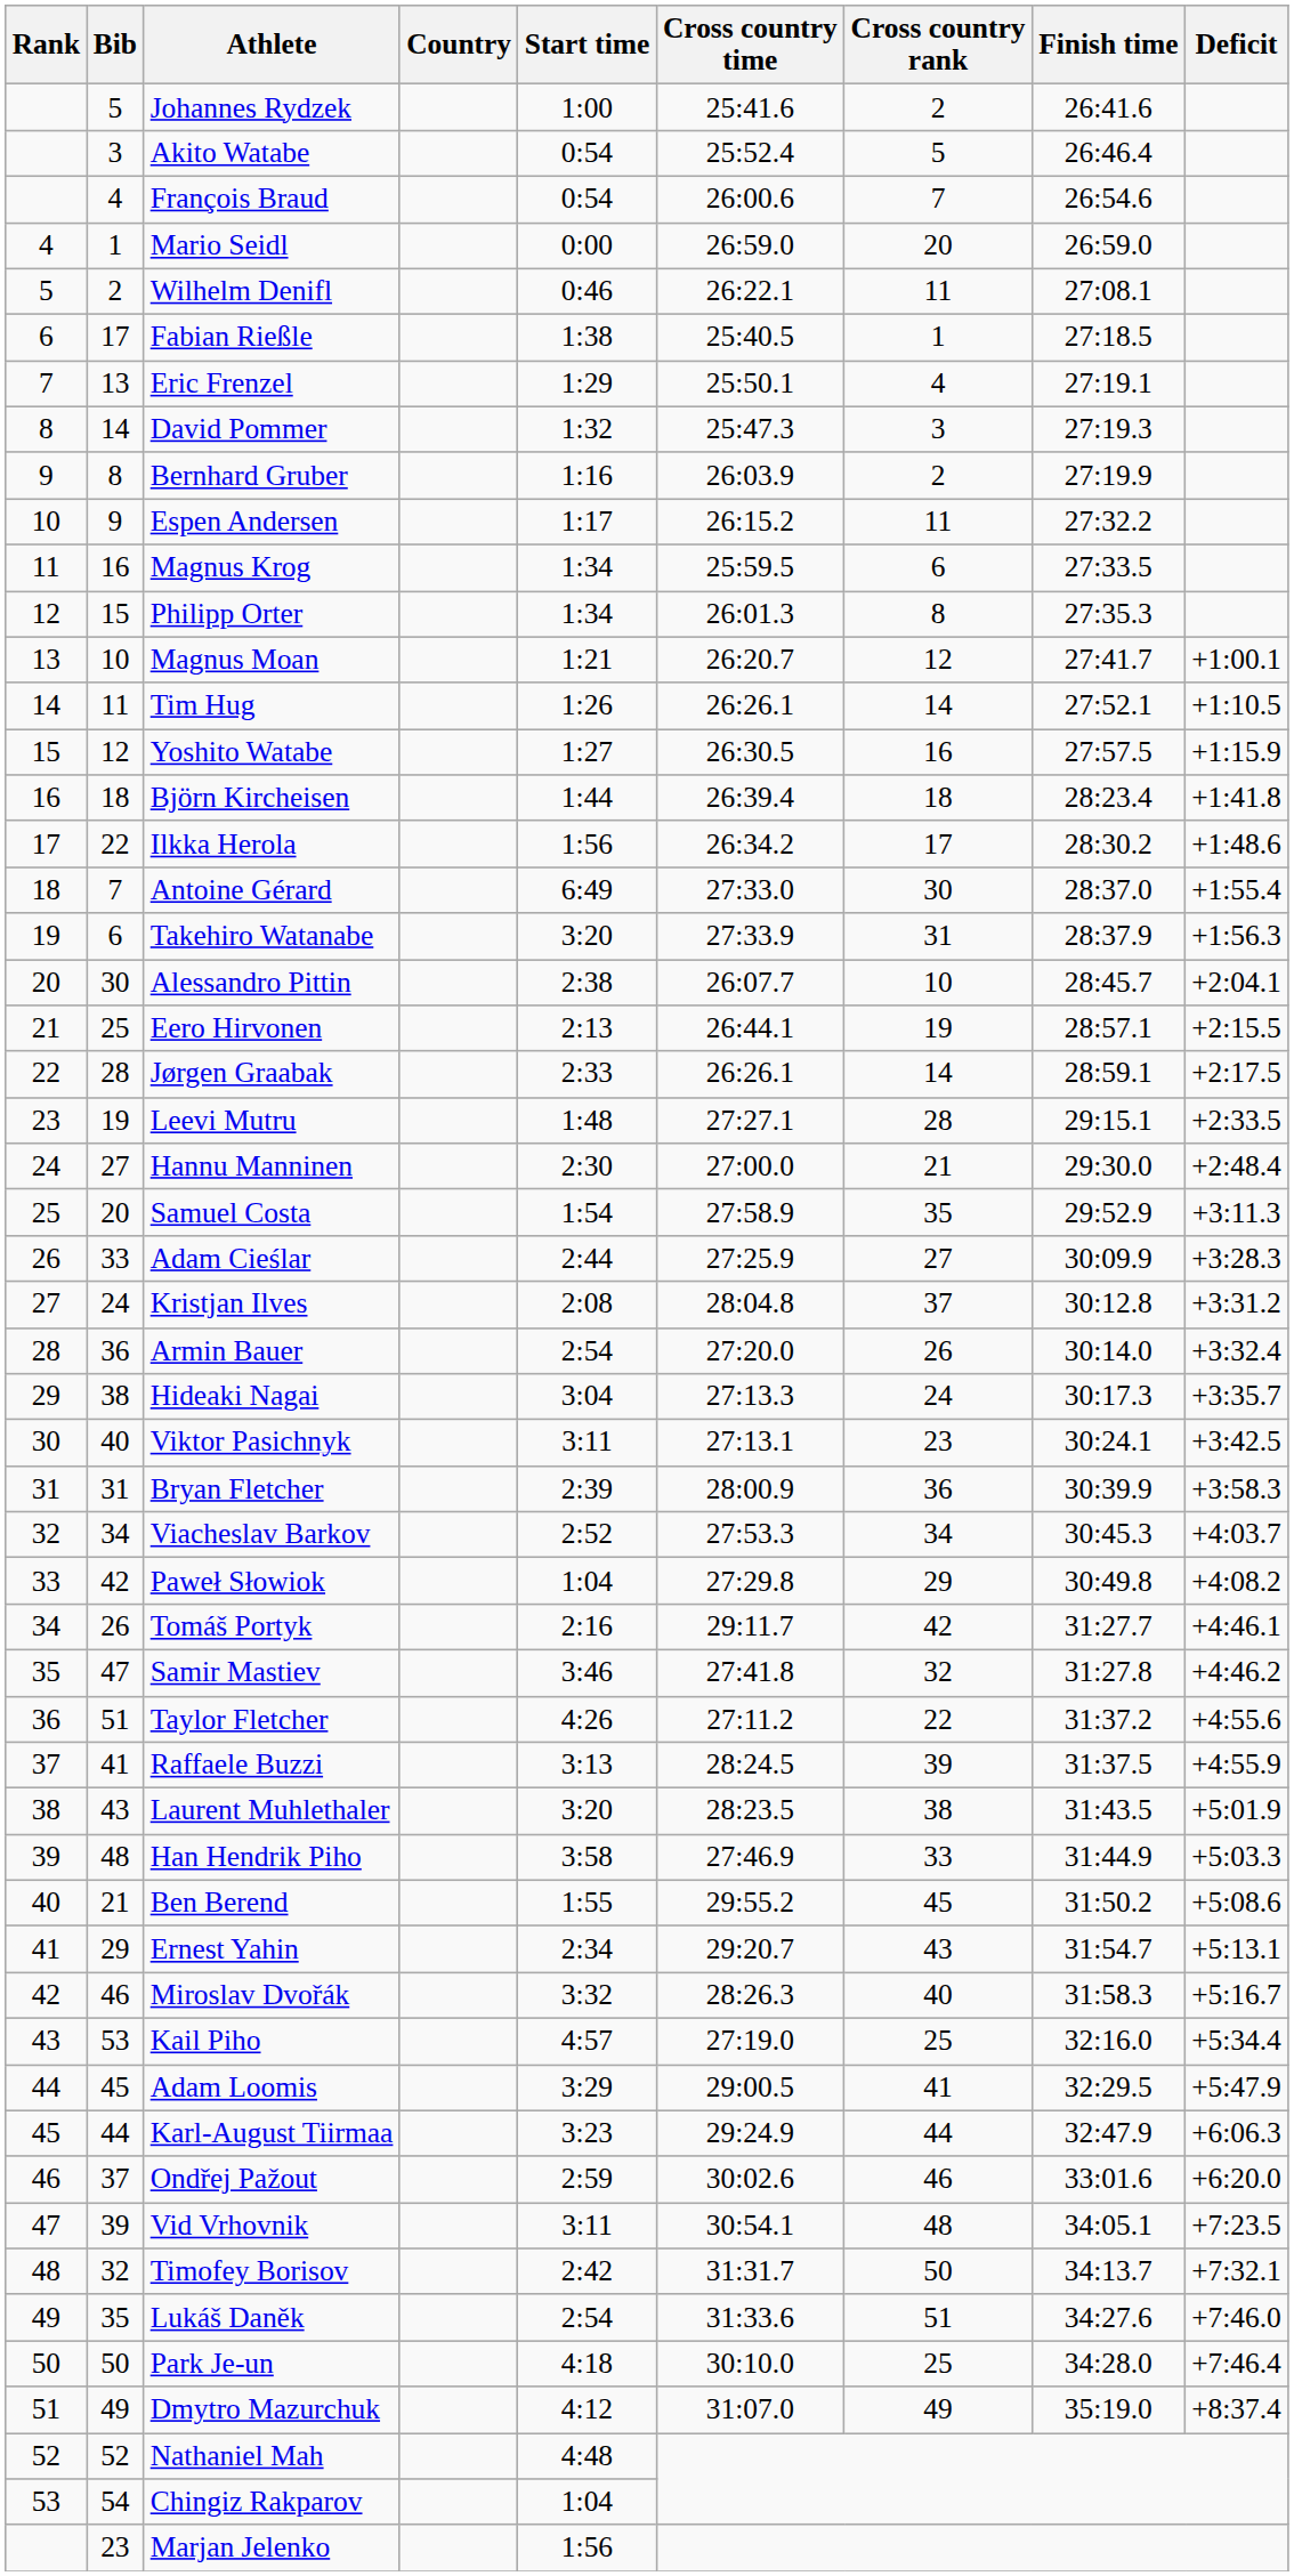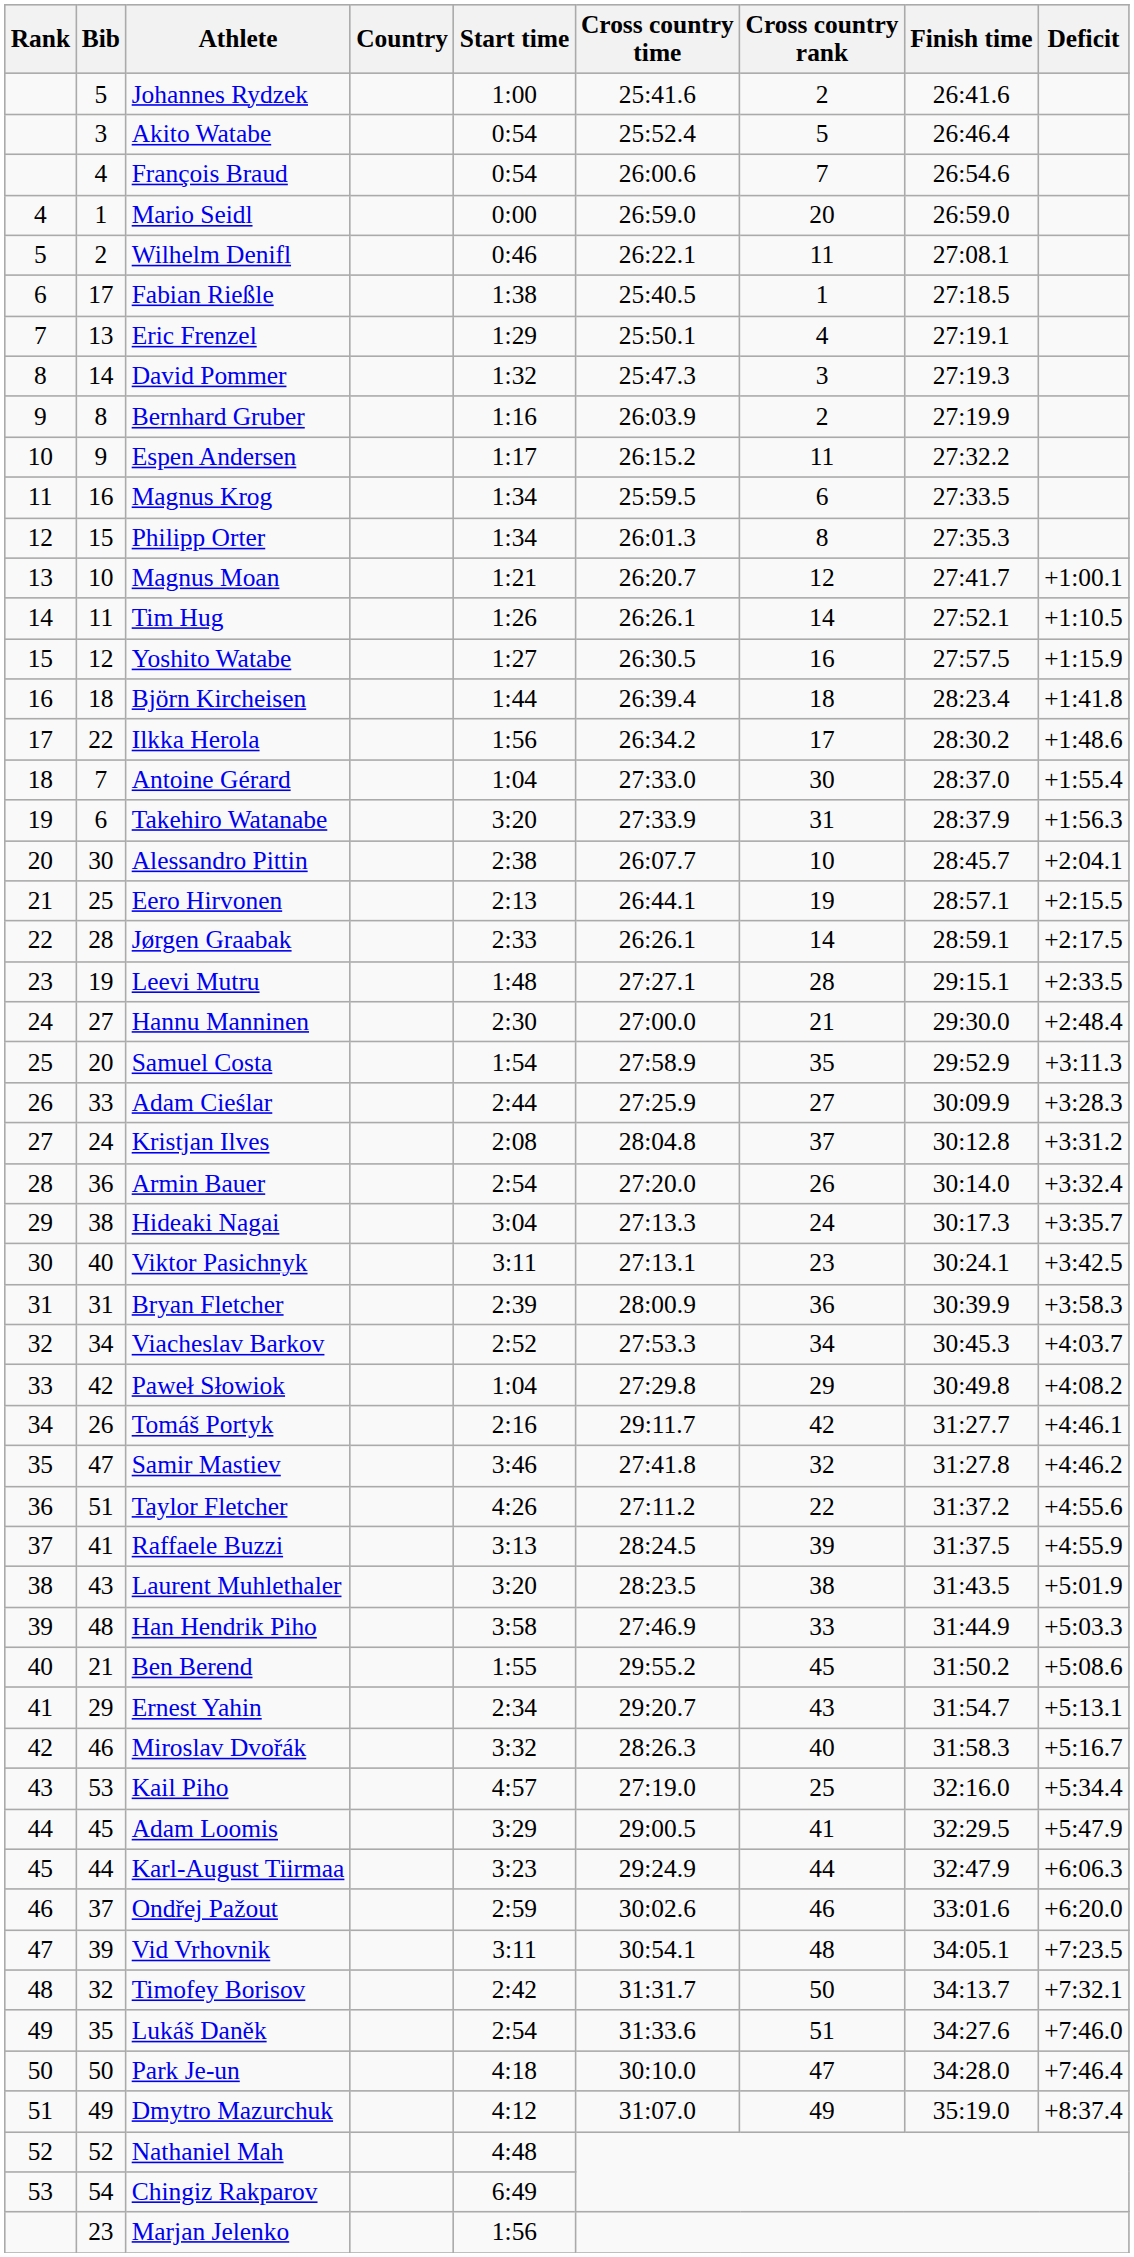 <table class="wikitable sortable" style="text-align:center">
 <tr>
 <th>Rank</th>
 <th>Bib</th>
 <th>Athlete</th>
 <th>Country</th>
 <th>Start time</th>
 <th>Cross country<br>time</th>
 <th>Cross country<br>rank</th>
 <th>Finish time</th>
 <th>Deficit</th>
 </tr>
 <tr>
 <td></td>
 <td>5</td>
 <td align=left><a href='#'>Johannes Rydzek</a></td>
 <td align=left></td>
 <td>1:00</td>
 <td>25:41.6</td>
 <td>2</td>
 <td>26:41.6</td>
 <td></td>
 </tr>
 <tr>
 <td></td>
 <td>3</td>
 <td align=left><a href='#'>Akito Watabe</a></td>
 <td align=left></td>
 <td>0:54</td>
 <td>25:52.4</td>
 <td>5</td>
 <td>26:46.4</td>
 <td></td>
 </tr>
 <tr>
 <td></td>
 <td>4</td>
 <td align=left><a href='#'>François Braud</a></td>
 <td align=left></td>
 <td>0:54</td>
 <td>26:00.6</td>
 <td>7</td>
 <td>26:54.6</td>
 <td></td>
 </tr>
 <tr>
 <td>4</td>
 <td>1</td>
 <td align=left><a href='#'>Mario Seidl</a></td>
 <td align=left></td>
 <td>0:00</td>
 <td>26:59.0</td>
 <td>20</td>
 <td>26:59.0</td>
 <td></td>
 </tr>
 <tr>
 <td>5</td>
 <td>2</td>
 <td align=left><a href='#'>Wilhelm Denifl</a></td>
 <td align=left></td>
 <td>0:46</td>
 <td>26:22.1</td>
 <td>11</td>
 <td>27:08.1</td>
 <td></td>
 </tr>
 <tr>
 <td>6</td>
 <td>17</td>
 <td align=left><a href='#'>Fabian Rießle</a></td>
 <td align=left></td>
 <td>1:38</td>
 <td>25:40.5</td>
 <td>1</td>
 <td>27:18.5</td>
 <td></td>
 </tr>
 <tr>
 <td>7</td>
 <td>13</td>
 <td align=left><a href='#'>Eric Frenzel</a></td>
 <td align=left></td>
 <td>1:29</td>
 <td>25:50.1</td>
 <td>4</td>
 <td>27:19.1</td>
 <td></td>
 </tr>
 <tr>
 <td>8</td>
 <td>14</td>
 <td align=left><a href='#'>David Pommer</a></td>
 <td align=left></td>
 <td>1:32</td>
 <td>25:47.3</td>
 <td>3</td>
 <td>27:19.3</td>
 <td></td>
 </tr>
 <tr>
 <td>9</td>
 <td>8</td>
 <td align=left><a href='#'>Bernhard Gruber</a></td>
 <td align=left></td>
 <td>1:16</td>
 <td>26:03.9</td>
 <td>2</td>
 <td>27:19.9</td>
 <td></td>
 </tr>
 <tr>
 <td>10</td>
 <td>9</td>
 <td align=left><a href='#'>Espen Andersen</a></td>
 <td align=left></td>
 <td>1:17</td>
 <td>26:15.2</td>
 <td>11</td>
 <td>27:32.2</td>
 <td></td>
 </tr>
 <tr>
 <td>11</td>
 <td>16</td>
 <td align=left><a href='#'>Magnus Krog</a></td>
 <td align=left></td>
 <td>1:34</td>
 <td>25:59.5</td>
 <td>6</td>
 <td>27:33.5</td>
 <td></td>
 </tr>
 <tr>
 <td>12</td>
 <td>15</td>
 <td align=left><a href='#'>Philipp Orter</a></td>
 <td align=left></td>
 <td>1:34</td>
 <td>26:01.3</td>
 <td>8</td>
 <td>27:35.3</td>
 <td></td>
 </tr>
 <tr>
 <td>13</td>
 <td>10</td>
 <td align=left><a href='#'>Magnus Moan</a></td>
 <td align=left></td>
 <td>1:21</td>
 <td>26:20.7</td>
 <td>12</td>
 <td>27:41.7</td>
 <td>+1:00.1</td>
 </tr>
 <tr>
 <td>14</td>
 <td>11</td>
 <td align=left><a href='#'>Tim Hug</a></td>
 <td align=left></td>
 <td>1:26</td>
 <td>26:26.1</td>
 <td>14</td>
 <td>27:52.1</td>
 <td>+1:10.5</td>
 </tr>
 <tr>
 <td>15</td>
 <td>12</td>
 <td align=left><a href='#'>Yoshito Watabe</a></td>
 <td align=left></td>
 <td>1:27</td>
 <td>26:30.5</td>
 <td>16</td>
 <td>27:57.5</td>
 <td>+1:15.9</td>
 </tr>
 <tr>
 <td>16</td>
 <td>18</td>
 <td align=left><a href='#'>Björn Kircheisen</a></td>
 <td align=left></td>
 <td>1:44</td>
 <td>26:39.4</td>
 <td>18</td>
 <td>28:23.4</td>
 <td>+1:41.8</td>
 </tr>
 <tr>
 <td>17</td>
 <td>22</td>
 <td align=left><a href='#'>Ilkka Herola</a></td>
 <td align=left></td>
 <td>1:56</td>
 <td>26:34.2</td>
 <td>17</td>
 <td>28:30.2</td>
 <td>+1:48.6</td>
 </tr>
 <tr>
 <td>18</td>
 <td>7</td>
 <td align=left><a href='#'>Antoine Gérard</a></td>
 <td align=left></td>
-<td>6:49</td>
+<td>1:04</td>
 <td>27:33.0</td>
 <td>30</td>
 <td>28:37.0</td>
 <td>+1:55.4</td>
 </tr>
 <tr>
 <td>19</td>
 <td>6</td>
 <td align=left><a href='#'>Takehiro Watanabe</a></td>
 <td align=left></td>
 <td>3:20</td>
 <td>27:33.9</td>
 <td>31</td>
 <td>28:37.9</td>
 <td>+1:56.3</td>
 </tr>
 <tr>
 <td>20</td>
 <td>30</td>
 <td align=left><a href='#'>Alessandro Pittin</a></td>
 <td align=left></td>
 <td>2:38</td>
 <td>26:07.7</td>
 <td>10</td>
 <td>28:45.7</td>
 <td>+2:04.1</td>
 </tr>
 <tr>
 <td>21</td>
 <td>25</td>
 <td align=left><a href='#'>Eero Hirvonen</a></td>
 <td align=left></td>
 <td>2:13</td>
 <td>26:44.1</td>
 <td>19</td>
 <td>28:57.1</td>
 <td>+2:15.5</td>
 </tr>
 <tr>
 <td>22</td>
 <td>28</td>
 <td align=left><a href='#'>Jørgen Graabak</a></td>
 <td align=left></td>
 <td>2:33</td>
 <td>26:26.1</td>
 <td>14</td>
 <td>28:59.1</td>
 <td>+2:17.5</td>
 </tr>
 <tr>
 <td>23</td>
 <td>19</td>
 <td align=left><a href='#'>Leevi Mutru</a></td>
 <td align=left></td>
 <td>1:48</td>
 <td>27:27.1</td>
 <td>28</td>
 <td>29:15.1</td>
 <td>+2:33.5</td>
 </tr>
 <tr>
 <td>24</td>
 <td>27</td>
 <td align=left><a href='#'>Hannu Manninen</a></td>
 <td align=left></td>
 <td>2:30</td>
 <td>27:00.0</td>
 <td>21</td>
 <td>29:30.0</td>
 <td>+2:48.4</td>
 </tr>
 <tr>
 <td>25</td>
 <td>20</td>
 <td align=left><a href='#'>Samuel Costa</a></td>
 <td align=left></td>
 <td>1:54</td>
 <td>27:58.9</td>
 <td>35</td>
 <td>29:52.9</td>
 <td>+3:11.3</td>
 </tr>
 <tr>
 <td>26</td>
 <td>33</td>
 <td align=left><a href='#'>Adam Cieślar</a></td>
 <td align=left></td>
 <td>2:44</td>
 <td>27:25.9</td>
 <td>27</td>
 <td>30:09.9</td>
 <td>+3:28.3</td>
 </tr>
 <tr>
 <td>27</td>
 <td>24</td>
 <td align=left><a href='#'>Kristjan Ilves</a></td>
 <td align=left></td>
 <td>2:08</td>
 <td>28:04.8</td>
 <td>37</td>
 <td>30:12.8</td>
 <td>+3:31.2</td>
 </tr>
 <tr>
 <td>28</td>
 <td>36</td>
 <td align=left><a href='#'>Armin Bauer</a></td>
 <td align=left></td>
 <td>2:54</td>
 <td>27:20.0</td>
 <td>26</td>
 <td>30:14.0</td>
 <td>+3:32.4</td>
 </tr>
 <tr>
 <td>29</td>
 <td>38</td>
 <td align=left><a href='#'>Hideaki Nagai</a></td>
 <td align=left></td>
 <td>3:04</td>
 <td>27:13.3</td>
 <td>24</td>
 <td>30:17.3</td>
 <td>+3:35.7</td>
 </tr>
 <tr>
 <td>30</td>
 <td>40</td>
 <td align=left><a href='#'>Viktor Pasichnyk</a></td>
 <td align=left></td>
 <td>3:11</td>
 <td>27:13.1</td>
 <td>23</td>
 <td>30:24.1</td>
 <td>+3:42.5</td>
 </tr>
 <tr>
 <td>31</td>
 <td>31</td>
 <td align=left><a href='#'>Bryan Fletcher</a></td>
 <td align=left></td>
 <td>2:39</td>
 <td>28:00.9</td>
 <td>36</td>
 <td>30:39.9</td>
 <td>+3:58.3</td>
 </tr>
 <tr>
 <td>32</td>
 <td>34</td>
 <td align=left><a href='#'>Viacheslav Barkov</a></td>
 <td align=left></td>
 <td>2:52</td>
 <td>27:53.3</td>
 <td>34</td>
 <td>30:45.3</td>
 <td>+4:03.7</td>
 </tr>
 <tr>
 <td>33</td>
 <td>42</td>
 <td align=left><a href='#'>Paweł Słowiok</a></td>
 <td align=left></td>
 <td>1:04</td>
 <td>27:29.8</td>
 <td>29</td>
 <td>30:49.8</td>
 <td>+4:08.2</td>
 </tr>
 <tr>
 <td>34</td>
 <td>26</td>
 <td align=left><a href='#'>Tomáš Portyk</a></td>
 <td align=left></td>
 <td>2:16</td>
 <td>29:11.7</td>
 <td>42</td>
 <td>31:27.7</td>
 <td>+4:46.1</td>
 </tr>
 <tr>
 <td>35</td>
 <td>47</td>
 <td align=left><a href='#'>Samir Mastiev</a></td>
 <td align=left></td>
 <td>3:46</td>
 <td>27:41.8</td>
 <td>32</td>
 <td>31:27.8</td>
 <td>+4:46.2</td>
 </tr>
 <tr>
 <td>36</td>
 <td>51</td>
 <td align=left><a href='#'>Taylor Fletcher</a></td>
 <td align=left></td>
 <td>4:26</td>
 <td>27:11.2</td>
 <td>22</td>
 <td>31:37.2</td>
 <td>+4:55.6</td>
 </tr>
 <tr>
 <td>37</td>
 <td>41</td>
 <td align=left><a href='#'>Raffaele Buzzi</a></td>
 <td align=left></td>
 <td>3:13</td>
 <td>28:24.5</td>
 <td>39</td>
 <td>31:37.5</td>
 <td>+4:55.9</td>
 </tr>
 <tr>
 <td>38</td>
 <td>43</td>
 <td align=left><a href='#'>Laurent Muhlethaler</a></td>
 <td align=left></td>
 <td>3:20</td>
 <td>28:23.5</td>
 <td>38</td>
 <td>31:43.5</td>
 <td>+5:01.9</td>
 </tr>
 <tr>
 <td>39</td>
 <td>48</td>
 <td align=left><a href='#'>Han Hendrik Piho</a></td>
 <td align=left></td>
 <td>3:58</td>
 <td>27:46.9</td>
 <td>33</td>
 <td>31:44.9</td>
 <td>+5:03.3</td>
 </tr>
 <tr>
 <td>40</td>
 <td>21</td>
 <td align=left><a href='#'>Ben Berend</a></td>
 <td align=left></td>
 <td>1:55</td>
 <td>29:55.2</td>
 <td>45</td>
 <td>31:50.2</td>
 <td>+5:08.6</td>
 </tr>
 <tr>
 <td>41</td>
 <td>29</td>
 <td align=left><a href='#'>Ernest Yahin</a></td>
 <td align=left></td>
 <td>2:34</td>
 <td>29:20.7</td>
 <td>43</td>
 <td>31:54.7</td>
 <td>+5:13.1</td>
 </tr>
 <tr>
 <td>42</td>
 <td>46</td>
 <td align=left><a href='#'>Miroslav Dvořák</a></td>
 <td align=left></td>
 <td>3:32</td>
 <td>28:26.3</td>
 <td>40</td>
 <td>31:58.3</td>
 <td>+5:16.7</td>
 </tr>
 <tr>
 <td>43</td>
 <td>53</td>
 <td align=left><a href='#'>Kail Piho</a></td>
 <td align=left></td>
 <td>4:57</td>
 <td>27:19.0</td>
 <td>25</td>
 <td>32:16.0</td>
 <td>+5:34.4</td>
 </tr>
 <tr>
 <td>44</td>
 <td>45</td>
 <td align=left><a href='#'>Adam Loomis</a></td>
 <td align=left></td>
 <td>3:29</td>
 <td>29:00.5</td>
 <td>41</td>
 <td>32:29.5</td>
 <td>+5:47.9</td>
 </tr>
 <tr>
 <td>45</td>
 <td>44</td>
 <td align=left><a href='#'>Karl-August Tiirmaa</a></td>
 <td align=left></td>
 <td>3:23</td>
 <td>29:24.9</td>
 <td>44</td>
 <td>32:47.9</td>
 <td>+6:06.3</td>
 </tr>
 <tr>
 <td>46</td>
 <td>37</td>
 <td align=left><a href='#'>Ondřej Pažout</a></td>
 <td align=left></td>
 <td>2:59</td>
 <td>30:02.6</td>
 <td>46</td>
 <td>33:01.6</td>
 <td>+6:20.0</td>
 </tr>
 <tr>
 <td>47</td>
 <td>39</td>
 <td align=left><a href='#'>Vid Vrhovnik</a></td>
 <td align=left></td>
 <td>3:11</td>
 <td>30:54.1</td>
 <td>48</td>
 <td>34:05.1</td>
 <td>+7:23.5</td>
 </tr>
 <tr>
 <td>48</td>
 <td>32</td>
 <td align=left><a href='#'>Timofey Borisov</a></td>
 <td align=left></td>
 <td>2:42</td>
 <td>31:31.7</td>
 <td>50</td>
 <td>34:13.7</td>
 <td>+7:32.1</td>
 </tr>
 <tr>
 <td>49</td>
 <td>35</td>
 <td align=left><a href='#'>Lukáš Daněk</a></td>
 <td align=left></td>
 <td>2:54</td>
 <td>31:33.6</td>
 <td>51</td>
 <td>34:27.6</td>
 <td>+7:46.0</td>
 </tr>
 <tr>
 <td>50</td>
 <td>50</td>
 <td align=left><a href='#'>Park Je-un</a></td>
 <td align=left></td>
 <td>4:18</td>
 <td>30:10.0</td>
-<td>25</td>
+<td>47</td>
 <td>34:28.0</td>
 <td>+7:46.4</td>
 </tr>
 <tr>
 <td>51</td>
 <td>49</td>
 <td align=left><a href='#'>Dmytro Mazurchuk</a></td>
 <td align=left></td>
 <td>4:12</td>
 <td>31:07.0</td>
 <td>49</td>
 <td>35:19.0</td>
 <td>+8:37.4</td>
 </tr>
 <tr>
 <td>52</td>
 <td>52</td>
 <td align=left><a href='#'>Nathaniel Mah</a></td>
 <td align=left></td>
 <td>4:48</td>
 <td rowspan=2 colspan=4></td>
 </tr>
 <tr>
 <td>53</td>
 <td>54</td>
 <td align=left><a href='#'>Chingiz Rakparov</a></td>
 <td align=left></td>
-<td>1:04</td>
+<td>6:49</td>
 </tr>
 <tr>
 <td></td>
 <td>23</td>
 <td align=left><a href='#'>Marjan Jelenko</a></td>
 <td align=left></td>
 <td>1:56</td>
 <td colspan=4></td>
 </tr>
 </table>
